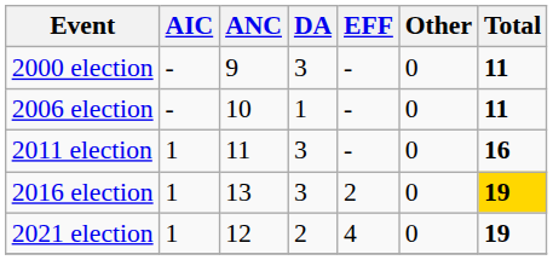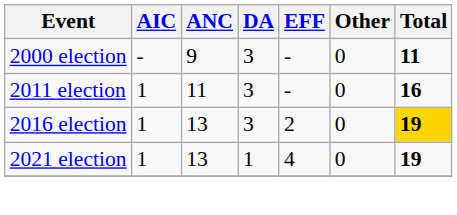 <table class="wikitable">
 <tr>
 <th>Event</th>
 <th><a href='#'>AIC</a></th>
 <th><a href='#'>ANC</a></th>
 <th><a href='#'>DA</a></th>
 <th><a href='#'>EFF</a></th>
 <th>Other</th>
 <th>Total</th>
 </tr>
 <tr>
 <td><a href='#'>2000 election</a></td>
 <td>-</td>
 <td>9</td>
 <td>3</td>
-<td>-</td>
-<td>0</td>
-<td><strong>11</strong></td>
-</tr>
-<tr>
-<td><a href='#'>2006 election</a></td>
-<td>-</td>
-<td>10</td>
-<td>1</td>
 <td>-</td>
 <td>0</td>
 <td><strong>11</strong></td>
 </tr>
 <tr>
 <td><a href='#'>2011 election</a></td>
 <td>1</td>
 <td>11</td>
 <td>3</td>
 <td>-</td>
 <td>0</td>
 <td><strong>16</strong></td>
 </tr>
 <tr>
 <td><a href='#'>2016 election</a></td>
 <td>1</td>
 <td>13</td>
 <td>3</td>
 <td>2</td>
 <td>0</td>
 <td style="background: gold;"><strong>19</strong></td>
 </tr>
 <tr>
 <td><a href='#'>2021 election</a></td>
 <td>1</td>
-<td>12</td>
-<td>2</td>
+<td>13</td>
+<td>1</td>
 <td>4</td>
 <td>0</td>
 <td><strong>19</strong></td>
 </tr>
 <tr>
 </tr>
 </table>
